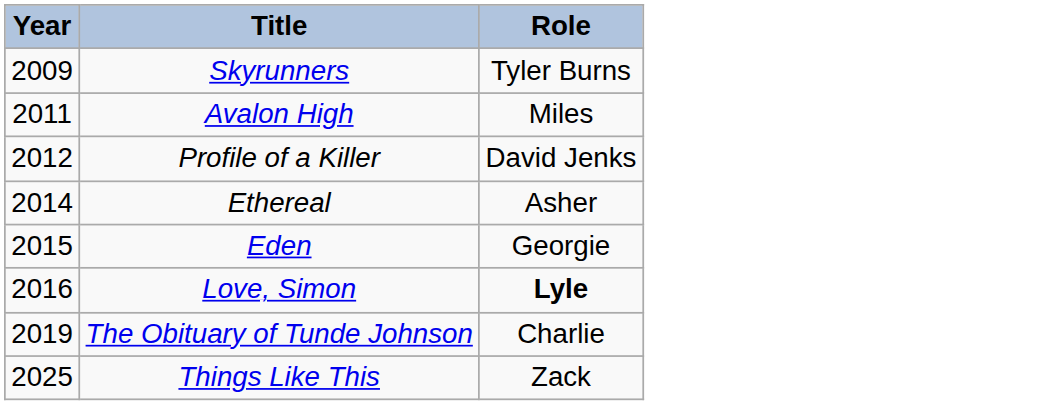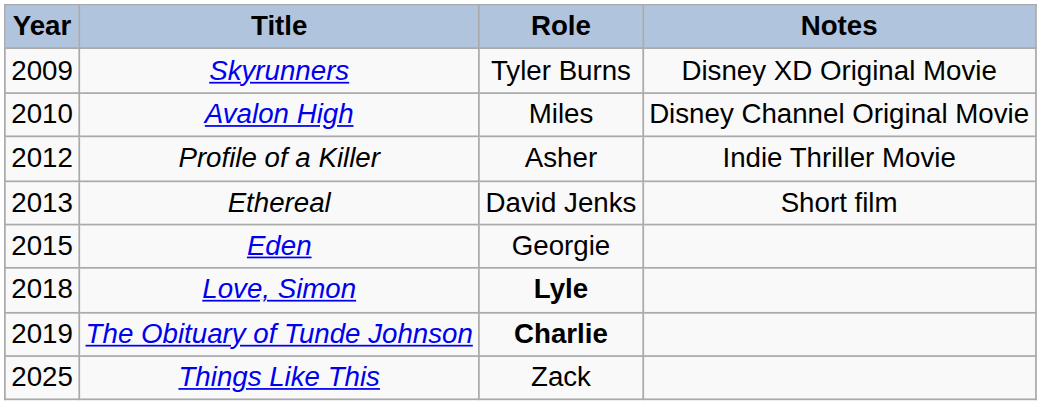 <table class=wikitable style=text-align:center>
 <tr>
 <th style=background:#B0C4DE>Year</th>
 <th style=background:#B0C4DE>Title</th>
 <th style=background:#B0C4DE>Role</th>
+<th style=background:#B0C4DE>Notes</th>
 </tr>
 <tr>
 <td>2009</td>
 <td><em><a href='#'>Skyrunners</a></em></td>
 <td>Tyler Burns</td>
+<td>Disney XD Original Movie</td>
 </tr>
 <tr>
-<td>2011</td>
+<td>2010</td>
 <td><em><a href='#'>Avalon High</a></em></td>
 <td>Miles</td>
+<td>Disney Channel Original Movie</td>
 </tr>
 <tr>
 <td>2012</td>
 <td><em>Profile of a Killer</em></td>
-<td>David Jenks</td>
+<td>Asher</td>
+<td>Indie Thriller Movie</td>
 </tr>
 <tr>
-<td>2014</td>
+<td>2013</td>
 <td><em>Ethereal</em></td>
-<td>Asher</td>
+<td>David Jenks</td>
+<td>Short film</td>
 </tr>
 <tr>
 <td>2015</td>
 <td><em><a href='#'>Eden</a></em></td>
 <td>Georgie</td>
+<td></td>
 </tr>
 <tr>
-<td>2016</td>
+<td>2018</td>
 <td><em><a href='#'>Love, Simon</a></em></td>
 <td><strong>Lyle</strong></td>
+<td></td>
 </tr>
 <tr>
 <td>2019</td>
 <td><em><a href='#'>The Obituary of Tunde Johnson</a></em></td>
-<td>Charlie</td>
+<td><strong>Charlie</strong></td>
+<td></td>
 </tr>
 <tr>
 <td>2025</td>
 <td><em><a href='#'>Things Like This</a></em></td>
 <td>Zack</td>
+<td></td>
 </tr>
 </table>
